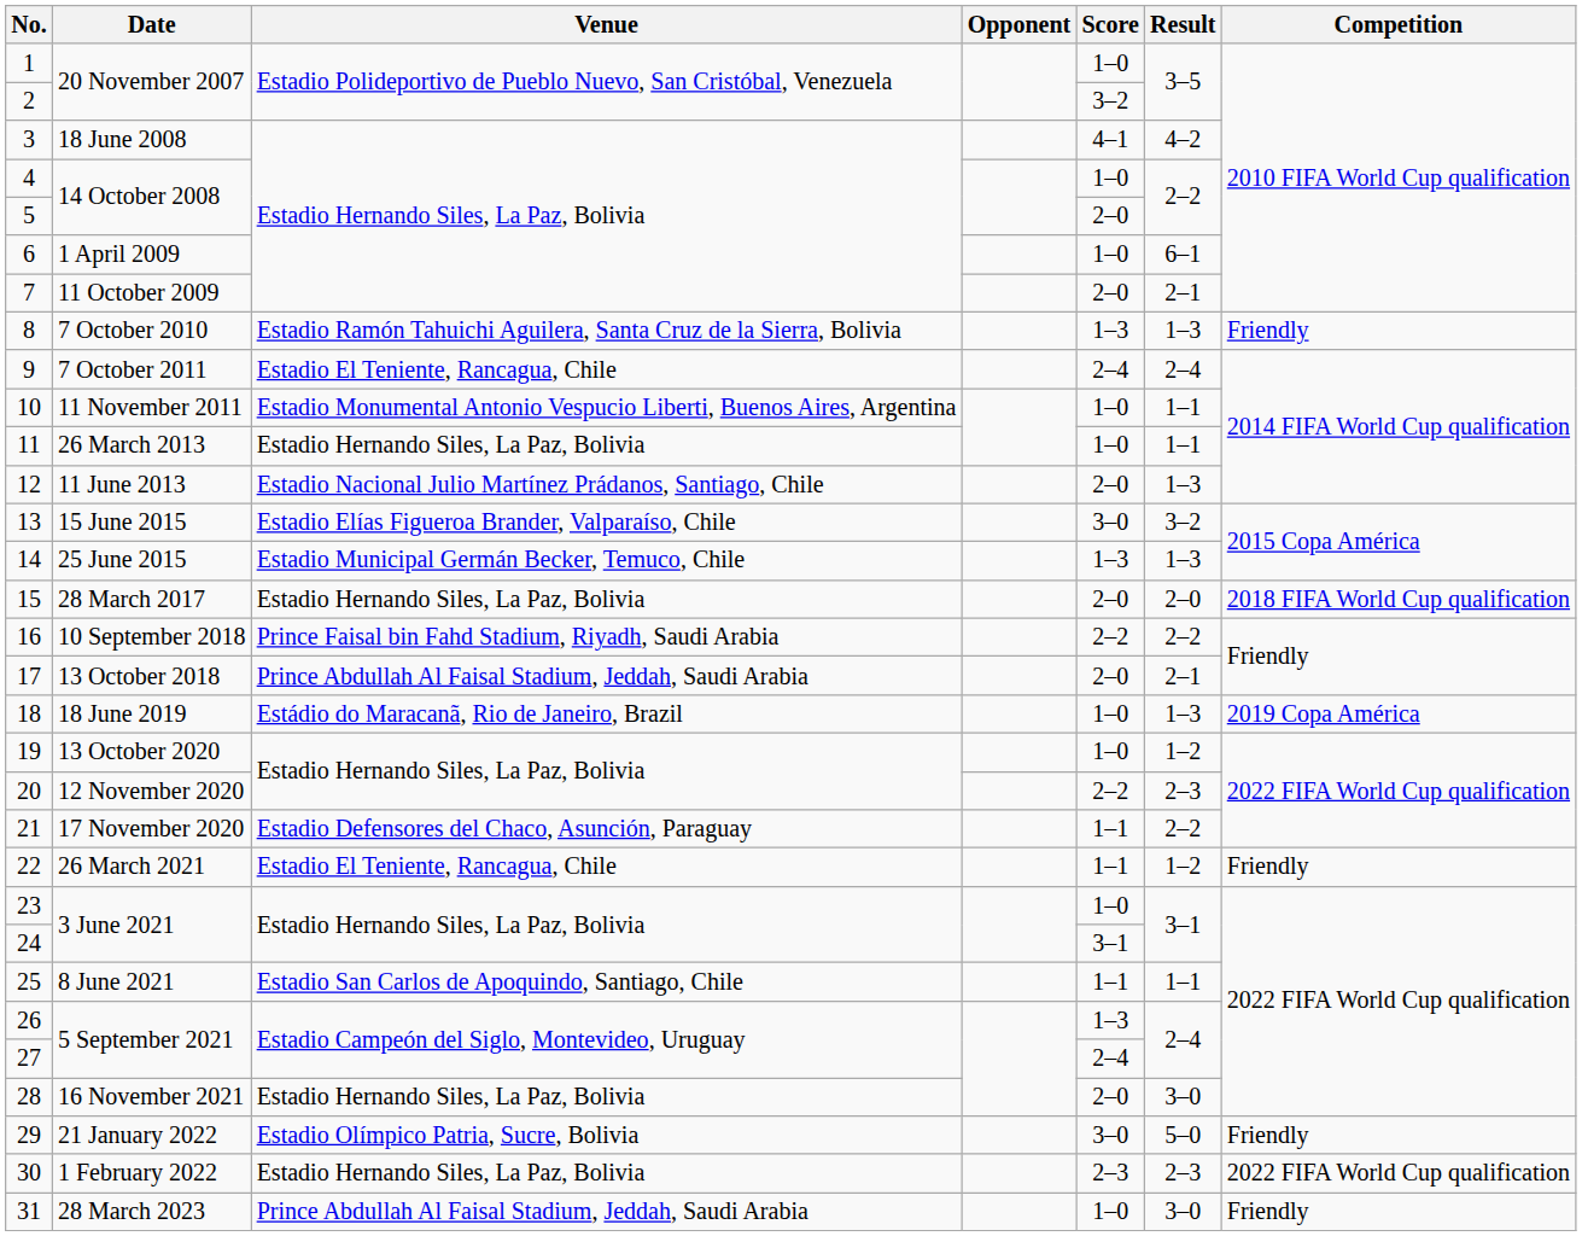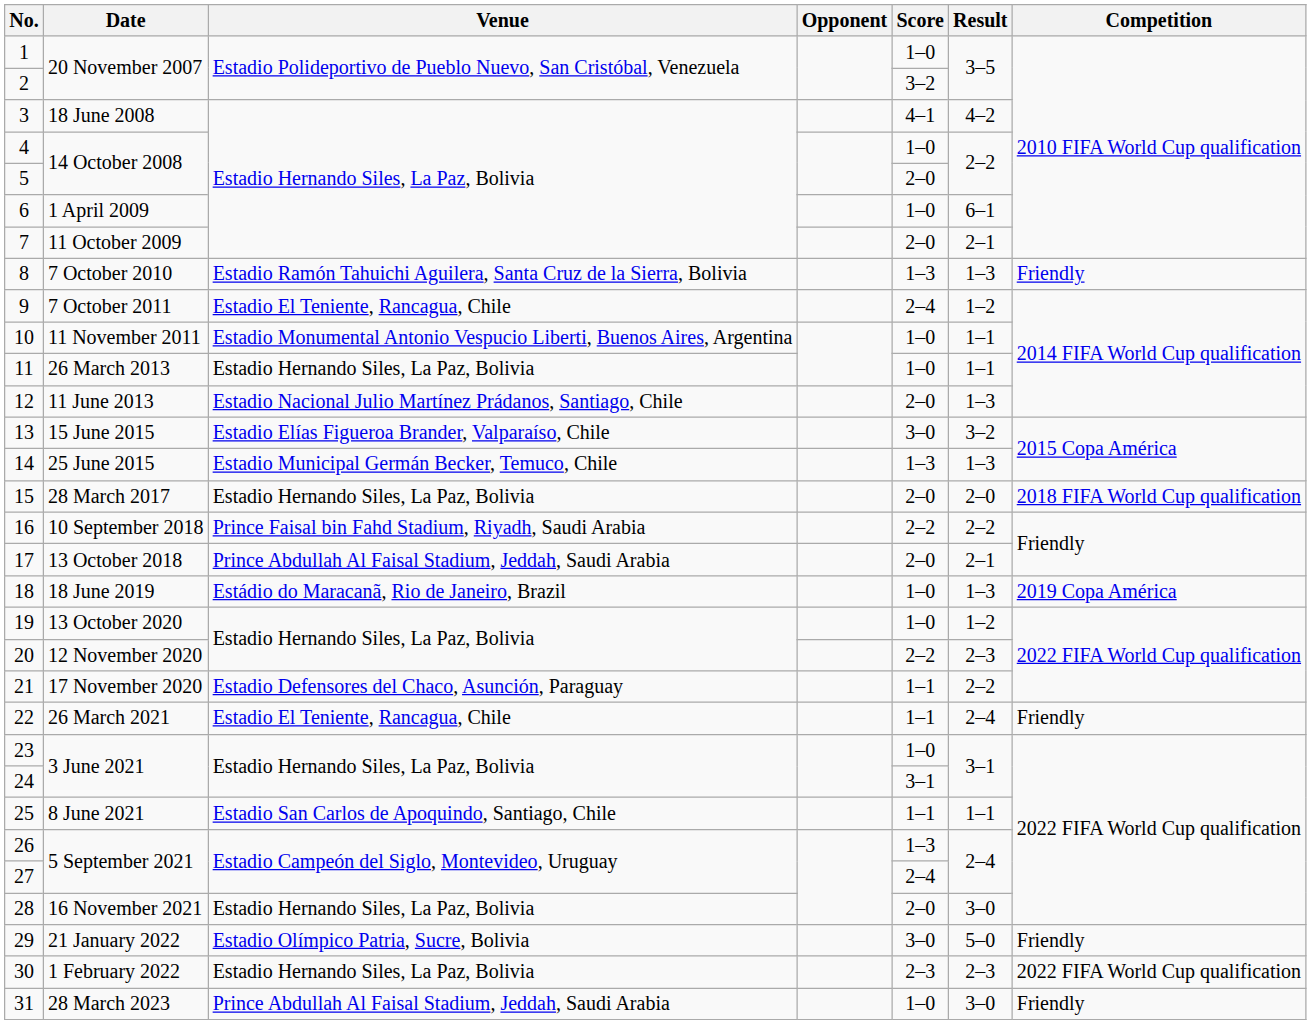 <table class="wikitable sortable">
 <tr>
 <th scope="col">No.</th>
 <th scope="col">Date</th>
 <th scope="col">Venue</th>
 <th scope="col">Opponent</th>
 <th scope="col">Score</th>
 <th scope="col">Result</th>
 <th scope="col">Competition</th>
 </tr>
 <tr>
 <td align="center">1</td>
 <td rowspan="2">20 November 2007</td>
 <td rowspan="2"><a href='#'>Estadio Polideportivo de Pueblo Nuevo</a>, <a href='#'>San Cristóbal</a>, Venezuela</td>
 <td rowspan="2"></td>
 <td align="center">1–0</td>
 <td rowspan="2" align="center">3–5</td>
 <td rowspan="7"><a href='#'>2010 FIFA World Cup qualification</a></td>
 </tr>
 <tr>
 <td align="center">2</td>
 <td align="center">3–2</td>
 </tr>
 <tr>
 <td align="center">3</td>
 <td>18 June 2008</td>
 <td rowspan="5"><a href='#'>Estadio Hernando Siles</a>, <a href='#'>La Paz</a>, Bolivia</td>
 <td></td>
 <td align="center">4–1</td>
 <td align="center">4–2</td>
 </tr>
 <tr>
 <td align="center">4</td>
 <td rowspan="2">14 October 2008</td>
 <td rowspan="2"></td>
 <td align="center">1–0</td>
 <td rowspan="2" align="center">2–2</td>
 </tr>
 <tr>
 <td align="center">5</td>
 <td align="center">2–0</td>
 </tr>
 <tr>
 <td align="center">6</td>
 <td>1 April 2009</td>
 <td></td>
 <td align="center">1–0</td>
 <td align="center">6–1</td>
 </tr>
 <tr>
 <td align="center">7</td>
 <td>11 October 2009</td>
 <td></td>
 <td align="center">2–0</td>
 <td align="center">2–1</td>
 </tr>
 <tr>
 <td align="center">8</td>
 <td>7 October 2010</td>
 <td><a href='#'>Estadio Ramón Tahuichi Aguilera</a>, <a href='#'>Santa Cruz de la Sierra</a>, Bolivia</td>
 <td></td>
 <td align="center">1–3</td>
 <td align="center">1–3</td>
 <td><a href='#'>Friendly</a></td>
 </tr>
 <tr>
 <td align="center">9</td>
 <td>7 October 2011</td>
 <td><a href='#'>Estadio El Teniente</a>, <a href='#'>Rancagua</a>, Chile</td>
 <td></td>
 <td align="center">2–4</td>
-<td align="center">2–4</td>
+<td align="center">1–2</td>
 <td rowspan="4"><a href='#'>2014 FIFA World Cup qualification</a></td>
 </tr>
 <tr>
 <td align="center">10</td>
 <td>11 November 2011</td>
 <td><a href='#'>Estadio Monumental Antonio Vespucio Liberti</a>, <a href='#'>Buenos Aires</a>, Argentina</td>
 <td rowspan="2"></td>
 <td align="center">1–0</td>
 <td align="center">1–1</td>
 </tr>
 <tr>
 <td align="center">11</td>
 <td>26 March 2013</td>
 <td>Estadio Hernando Siles, La Paz, Bolivia</td>
 <td align="center">1–0</td>
 <td align="center">1–1</td>
 </tr>
 <tr>
 <td align="center">12</td>
 <td>11 June 2013</td>
 <td><a href='#'>Estadio Nacional Julio Martínez Prádanos</a>, <a href='#'>Santiago</a>, Chile</td>
 <td></td>
 <td align="center">2–0</td>
 <td align="center">1–3</td>
 </tr>
 <tr>
 <td align="center">13</td>
 <td>15 June 2015</td>
 <td><a href='#'>Estadio Elías Figueroa Brander</a>, <a href='#'>Valparaíso</a>, Chile</td>
 <td></td>
 <td align="center">3–0</td>
 <td align="center">3–2</td>
 <td rowspan="2"><a href='#'>2015 Copa América</a></td>
 </tr>
 <tr>
 <td align="center">14</td>
 <td>25 June 2015</td>
 <td><a href='#'>Estadio Municipal Germán Becker</a>, <a href='#'>Temuco</a>, Chile</td>
 <td></td>
 <td align="center">1–3</td>
 <td align="center">1–3</td>
 </tr>
 <tr>
 <td align="center">15</td>
 <td>28 March 2017</td>
 <td>Estadio Hernando Siles, La Paz, Bolivia</td>
 <td></td>
 <td align="center">2–0</td>
 <td align="center">2–0</td>
 <td><a href='#'>2018 FIFA World Cup qualification</a></td>
 </tr>
 <tr>
 <td align="center">16</td>
 <td>10 September 2018</td>
 <td><a href='#'>Prince Faisal bin Fahd Stadium</a>, <a href='#'>Riyadh</a>, Saudi Arabia</td>
 <td></td>
 <td align="center">2–2</td>
 <td align="center">2–2</td>
 <td rowspan="2">Friendly</td>
 </tr>
 <tr>
 <td align="center">17</td>
 <td>13 October 2018</td>
 <td><a href='#'>Prince Abdullah Al Faisal Stadium</a>, <a href='#'>Jeddah</a>, Saudi Arabia</td>
 <td></td>
 <td align="center">2–0</td>
 <td align="center">2–1</td>
 </tr>
 <tr>
 <td align="center">18</td>
 <td>18 June 2019</td>
 <td><a href='#'>Estádio do Maracanã</a>, <a href='#'>Rio de Janeiro</a>, Brazil</td>
 <td></td>
 <td align="center">1–0</td>
 <td align="center">1–3</td>
 <td><a href='#'>2019 Copa América</a></td>
 </tr>
 <tr>
 <td align="center">19</td>
 <td>13 October 2020</td>
 <td rowspan="2">Estadio Hernando Siles, La Paz, Bolivia</td>
 <td></td>
 <td align="center">1–0</td>
 <td align="center">1–2</td>
 <td rowspan="3"><a href='#'>2022 FIFA World Cup qualification</a></td>
 </tr>
 <tr>
 <td align="center">20</td>
 <td>12 November 2020</td>
 <td></td>
 <td align="center">2–2</td>
 <td align="center">2–3</td>
 </tr>
 <tr>
 <td align="center">21</td>
 <td>17 November 2020</td>
 <td><a href='#'>Estadio Defensores del Chaco</a>, <a href='#'>Asunción</a>, Paraguay</td>
 <td></td>
 <td align="center">1–1</td>
 <td align="center">2–2</td>
 </tr>
 <tr>
 <td align="center">22</td>
 <td>26 March 2021</td>
 <td><a href='#'>Estadio El Teniente</a>, <a href='#'>Rancagua</a>, Chile</td>
 <td></td>
 <td align="center">1–1</td>
-<td align="center">1–2</td>
+<td align="center">2–4</td>
 <td>Friendly</td>
 </tr>
 <tr>
 <td align="center">23</td>
 <td rowspan="2">3 June 2021</td>
 <td rowspan="2">Estadio Hernando Siles, La Paz, Bolivia</td>
 <td rowspan="2"></td>
 <td align="center">1–0</td>
 <td rowspan="2" align="center">3–1</td>
 <td rowspan="6">2022 FIFA World Cup qualification</td>
 </tr>
 <tr>
 <td align="center">24</td>
 <td align="center">3–1</td>
 </tr>
 <tr>
 <td align="center">25</td>
 <td>8 June 2021</td>
 <td><a href='#'>Estadio San Carlos de Apoquindo</a>, Santiago, Chile</td>
 <td></td>
 <td align="center">1–1</td>
 <td align="center">1–1</td>
 </tr>
 <tr>
 <td align="center">26</td>
 <td rowspan="2">5 September 2021</td>
 <td rowspan="2"><a href='#'>Estadio Campeón del Siglo</a>, <a href='#'>Montevideo</a>, Uruguay</td>
 <td rowspan="3"></td>
 <td align="center">1–3</td>
 <td rowspan="2" align="center">2–4</td>
 </tr>
 <tr>
 <td align="center">27</td>
 <td align="center">2–4</td>
 </tr>
 <tr>
 <td align="center">28</td>
 <td>16 November 2021</td>
 <td>Estadio Hernando Siles, La Paz, Bolivia</td>
 <td align="center">2–0</td>
 <td align="center">3–0</td>
 </tr>
 <tr>
 <td align="center">29</td>
 <td>21 January 2022</td>
 <td><a href='#'>Estadio Olímpico Patria</a>, <a href='#'>Sucre</a>, Bolivia</td>
 <td></td>
 <td align="center">3–0</td>
 <td align="center">5–0</td>
 <td>Friendly</td>
 </tr>
 <tr>
 <td align="center">30</td>
 <td>1 February 2022</td>
 <td>Estadio Hernando Siles, La Paz, Bolivia</td>
 <td></td>
 <td align="center">2–3</td>
 <td align="center">2–3</td>
 <td>2022 FIFA World Cup qualification</td>
 </tr>
 <tr>
 <td align="center">31</td>
 <td>28 March 2023</td>
 <td><a href='#'>Prince Abdullah Al Faisal Stadium</a>, <a href='#'>Jeddah</a>, Saudi Arabia</td>
 <td></td>
 <td align="center">1–0</td>
 <td align="center">3–0</td>
 <td>Friendly</td>
 </tr>
 </table>
